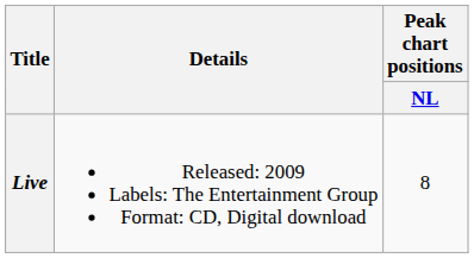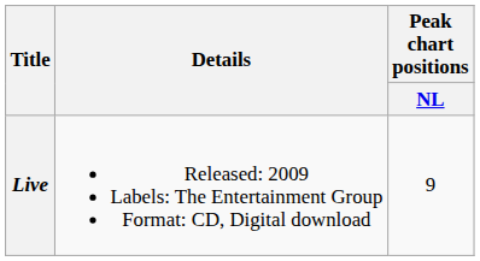 <table class="wikitable plainrowheaders" style="text-align:center;">
 <tr>
 <th scope="col" rowspan="2">Title</th>
 <th scope="col" rowspan="2">Details</th>
 <th scope="col" colspan="1">Peak chart positions</th>
 </tr>
 <tr>
 <th scope="col" style="width:3em;"><a href='#'>NL</a><br></th>
 </tr>
 <tr>
 <th scope="row"><em>Live</em></th>
 <td><br><ul><li>Released: 2009</li><li>Labels: The Entertainment Group</li><li>Format: CD, Digital download</li></ul></td>
-<td>8</td>
+<td>9</td>
 </tr>
 </table>
